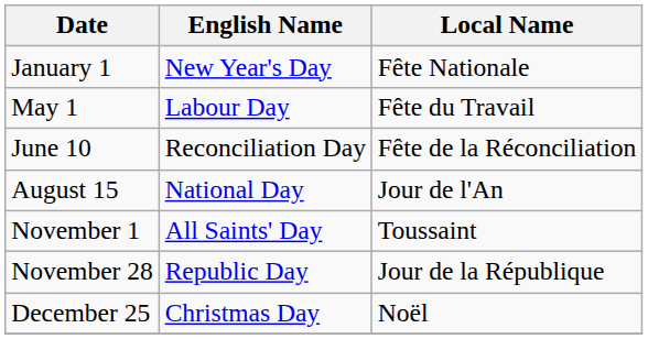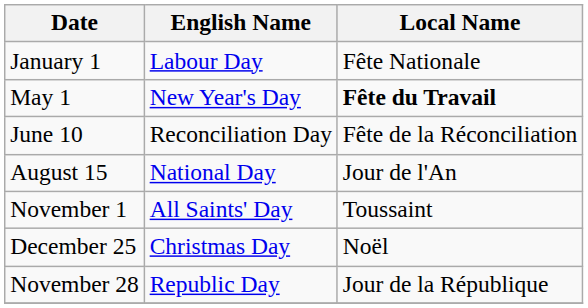 <table class="wikitable">
 <tr>
 <th>Date</th>
 <th>English Name</th>
 <th>Local Name</th>
 </tr>
 <tr --->
 <td>January 1</td>
-<td><a href='#'>New Year's Day</a></td>
+<td><a href='#'>Labour Day</a></td>
 <td>Fête Nationale</td>
 </tr>
 <tr --->
 <td>May 1</td>
-<td><a href='#'>Labour Day</a></td>
-<td>Fête du Travail</td>
+<td><a href='#'>New Year's Day</a></td>
+<td><strong>Fête du Travail</strong></td>
 </tr>
 <tr --->
 <td>June 10</td>
 <td>Reconciliation Day</td>
 <td>Fête de la Réconciliation</td>
 </tr>
 <tr --->
 <td>August 15</td>
 <td><a href='#'>National Day</a></td>
 <td>Jour de l'An</td>
 </tr>
 <tr --->
 <td>November 1</td>
 <td><a href='#'>All Saints' Day</a></td>
 <td>Toussaint</td>
 </tr>
 <tr --->
+<td>December 25</td>
+<td><a href='#'>Christmas Day</a></td>
+<td>Noël</td>
+</tr>
+<tr --->
 <td>November 28</td>
 <td><a href='#'>Republic Day</a></td>
 <td>Jour de la République</td>
 </tr>
 <tr --->
-<td>December 25</td>
-<td><a href='#'>Christmas Day</a></td>
-<td>Noël</td>
-</tr>
-<tr --->
 </tr>
 </table>
